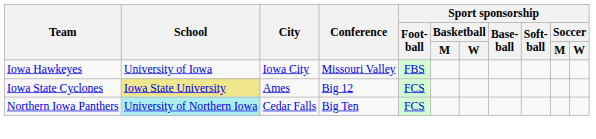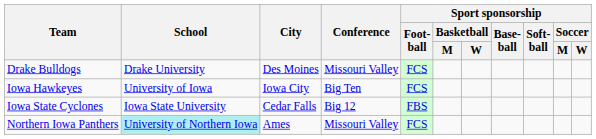 <table class="sortable wikitable">
 <tr>
 <th rowspan=3>Team</th>
 <th rowspan=3>School</th>
 <th rowspan=3>City</th>
 <th rowspan=3>Conference</th>
 <th colspan=7>Sport sponsorship</th>
 </tr>
 <tr>
 <th rowspan=2>Foot-<br>ball</th>
 <th colspan=2>Basketball</th>
 <th rowspan=2>Base-<br>ball</th>
 <th rowspan=2>Soft-<br>ball</th>
 <th colspan=2>Soccer</th>
 </tr>
 <tr>
 <th>M</th>
 <th>W</th>
 <th>M</th>
 <th>W</th>
 </tr>
 <tr>
+<td><a href='#'>Drake Bulldogs</a></td>
+<td><a href='#'>Drake University</a></td>
+<td><a href='#'>Des Moines</a></td>
+<td><a href='#'>Missouri Valley</a></td>
+<td style="background:#D2FFD2; text-align:center"><a href='#'>FCS</a> </td>
+<td></td>
+<td></td>
+<td></td>
+<td></td>
+<td></td>
+<td></td>
+</tr>
+<tr>
 <td><a href='#'>Iowa Hawkeyes</a></td>
 <td><a href='#'>University of Iowa</a></td>
 <td><a href='#'>Iowa City</a></td>
-<td><a href='#'>Missouri Valley</a></td>
-<td style="background:#D2FFD2; text-align:center"><a href='#'>FBS</a></td>
+<td><a href='#'>Big Ten</a></td>
+<td style="background:#D2FFD2; text-align:center"><a href='#'>FCS</a> </td>
 <td></td>
 <td></td>
 <td></td>
 <td></td>
 <td></td>
 <td></td>
 </tr>
 <tr>
 <td><a href='#'>Iowa State Cyclones</a></td>
-<td style="background: khaki;"><a href='#'>Iowa State University</a></td>
-<td><a href='#'>Ames</a></td>
+<td><a href='#'>Iowa State University</a></td>
+<td><a href='#'>Cedar Falls</a></td>
 <td><a href='#'>Big 12</a></td>
-<td style="background:#D2FFD2; text-align:center"><a href='#'>FCS</a> </td>
+<td style="background:#D2FFD2; text-align:center"><a href='#'>FBS</a></td>
 <td></td>
 <td></td>
 <td></td>
 <td></td>
 <td></td>
 <td></td>
 </tr>
 <tr>
 <td><a href='#'>Northern Iowa Panthers</a></td>
 <td style="background: paleturquoise;"><a href='#'>University of Northern Iowa</a></td>
-<td><a href='#'>Cedar Falls</a></td>
-<td><a href='#'>Big Ten</a></td>
+<td><a href='#'>Ames</a></td>
+<td><a href='#'>Missouri Valley</a></td>
 <td style="background:#D2FFD2; text-align:center"><a href='#'>FCS</a> </td>
 <td></td>
 <td></td>
 <td></td>
 <td></td>
 <td></td>
 <td></td>
 </tr>
 </table>
